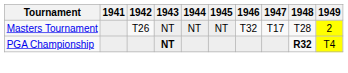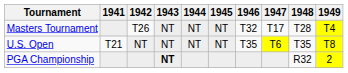 <table class="wikitable" style="font-size:95%;text-align:center;">
 <tr>
 <th>Tournament</th>
 <th>1941</th>
 <th>1942</th>
 <th>1943</th>
 <th>1944</th>
 <th>1945</th>
 <th>1946</th>
 <th>1947</th>
 <th>1948</th>
 <th>1949</th>
 </tr>
 <tr>
 <td align=left><a href='#'>Masters Tournament</a></td>
 <td style="background:#eeeeee;"></td>
 <td>T26</td>
 <td style="background:#eeeeee;">NT</td>
 <td style="background:#eeeeee;">NT</td>
 <td style="background:#eeeeee;">NT</td>
 <td>T32</td>
 <td>T17</td>
 <td>T28</td>
-<td style="background:yellow;">2</td>
+<td style="background:yellow;">T4</td>
+</tr>
+<tr>
+<td align=left><a href='#'>U.S. Open</a></td>
+<td>T21</td>
+<td style="background:#eeeeee;">NT</td>
+<td style="background:#eeeeee;">NT</td>
+<td style="background:#eeeeee;">NT</td>
+<td style="background:#eeeeee;">NT</td>
+<td>T35</td>
+<td style="background:yellow;">T6</td>
+<td>T35</td>
+<td style="background:yellow;">T8</td>
 </tr>
 <tr>
 <td align=left><a href='#'>PGA Championship</a></td>
 <td style="background:#eeeeee;"></td>
 <td style="background:#eeeeee;"></td>
 <td style="background:#eeeeee;"><strong>NT</strong></td>
 <td style="background:#eeeeee;"></td>
 <td style="background:#eeeeee;"></td>
 <td style="background:#eeeeee;"></td>
 <td style="background:#eeeeee;"></td>
-<td><strong>R32</strong></td>
-<td style="background:yellow;">T4</td>
+<td>R32</td>
+<td style="background:yellow;">2</td>
 </tr>
 </table>
